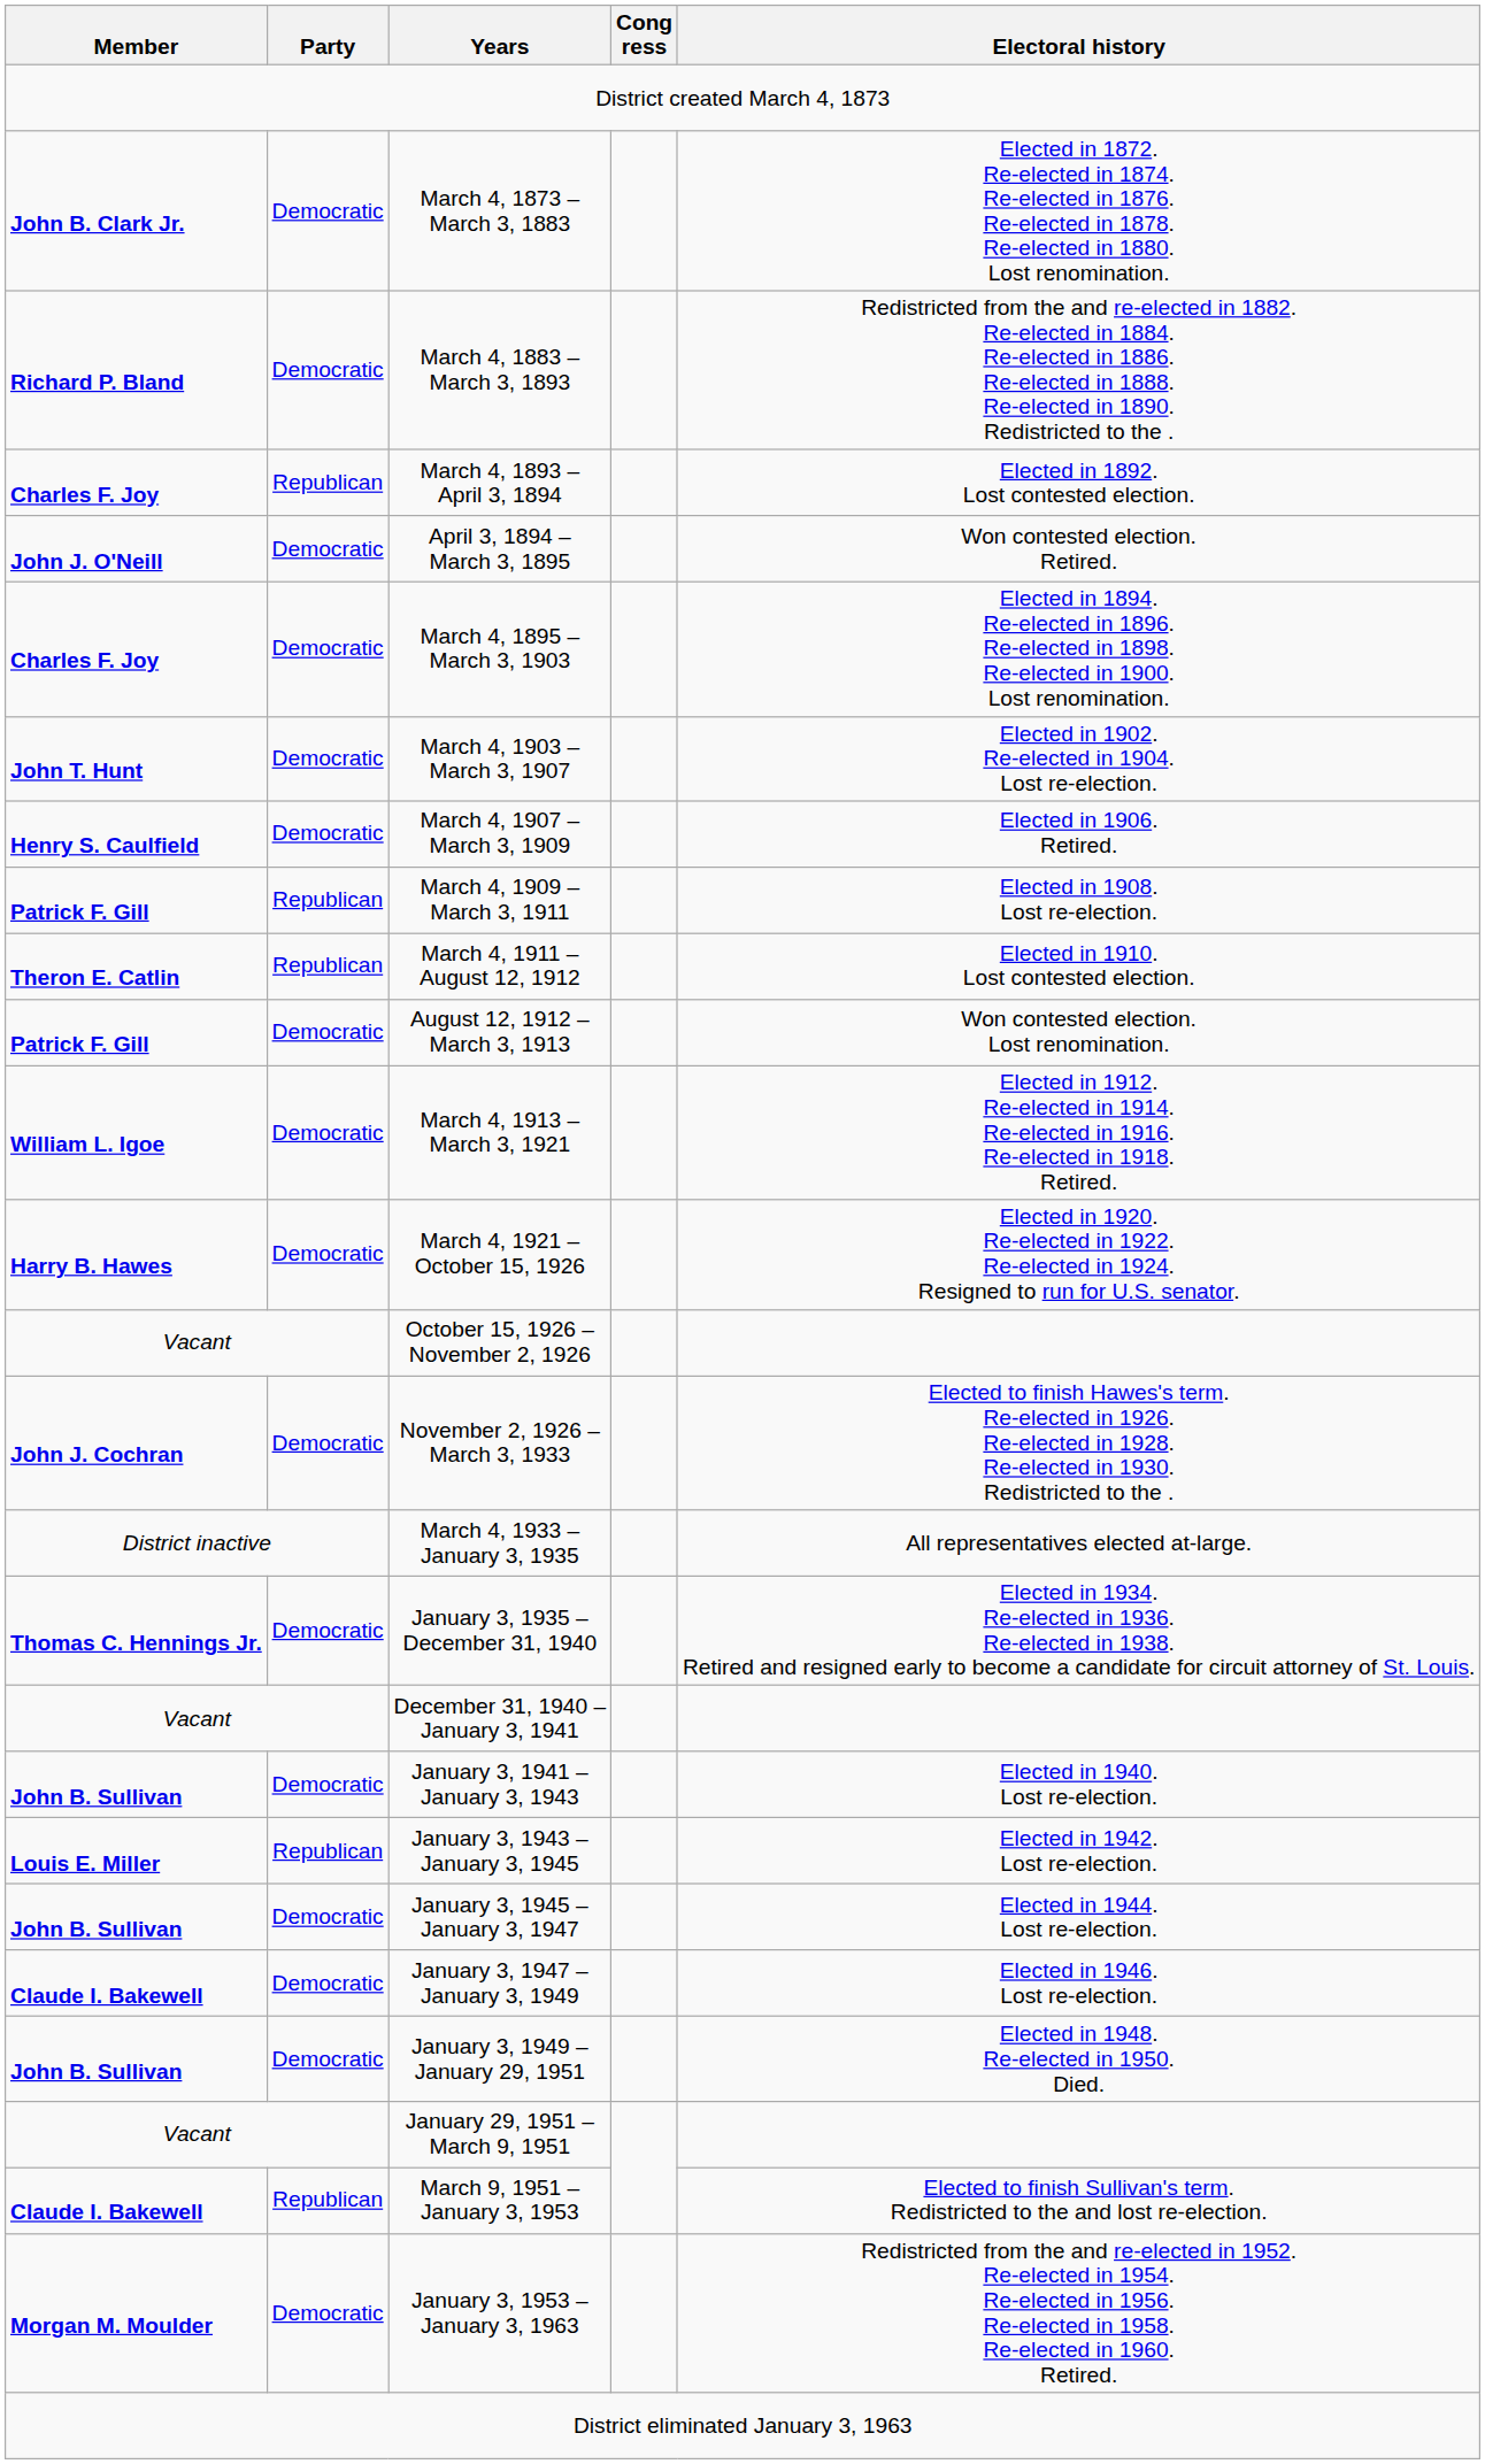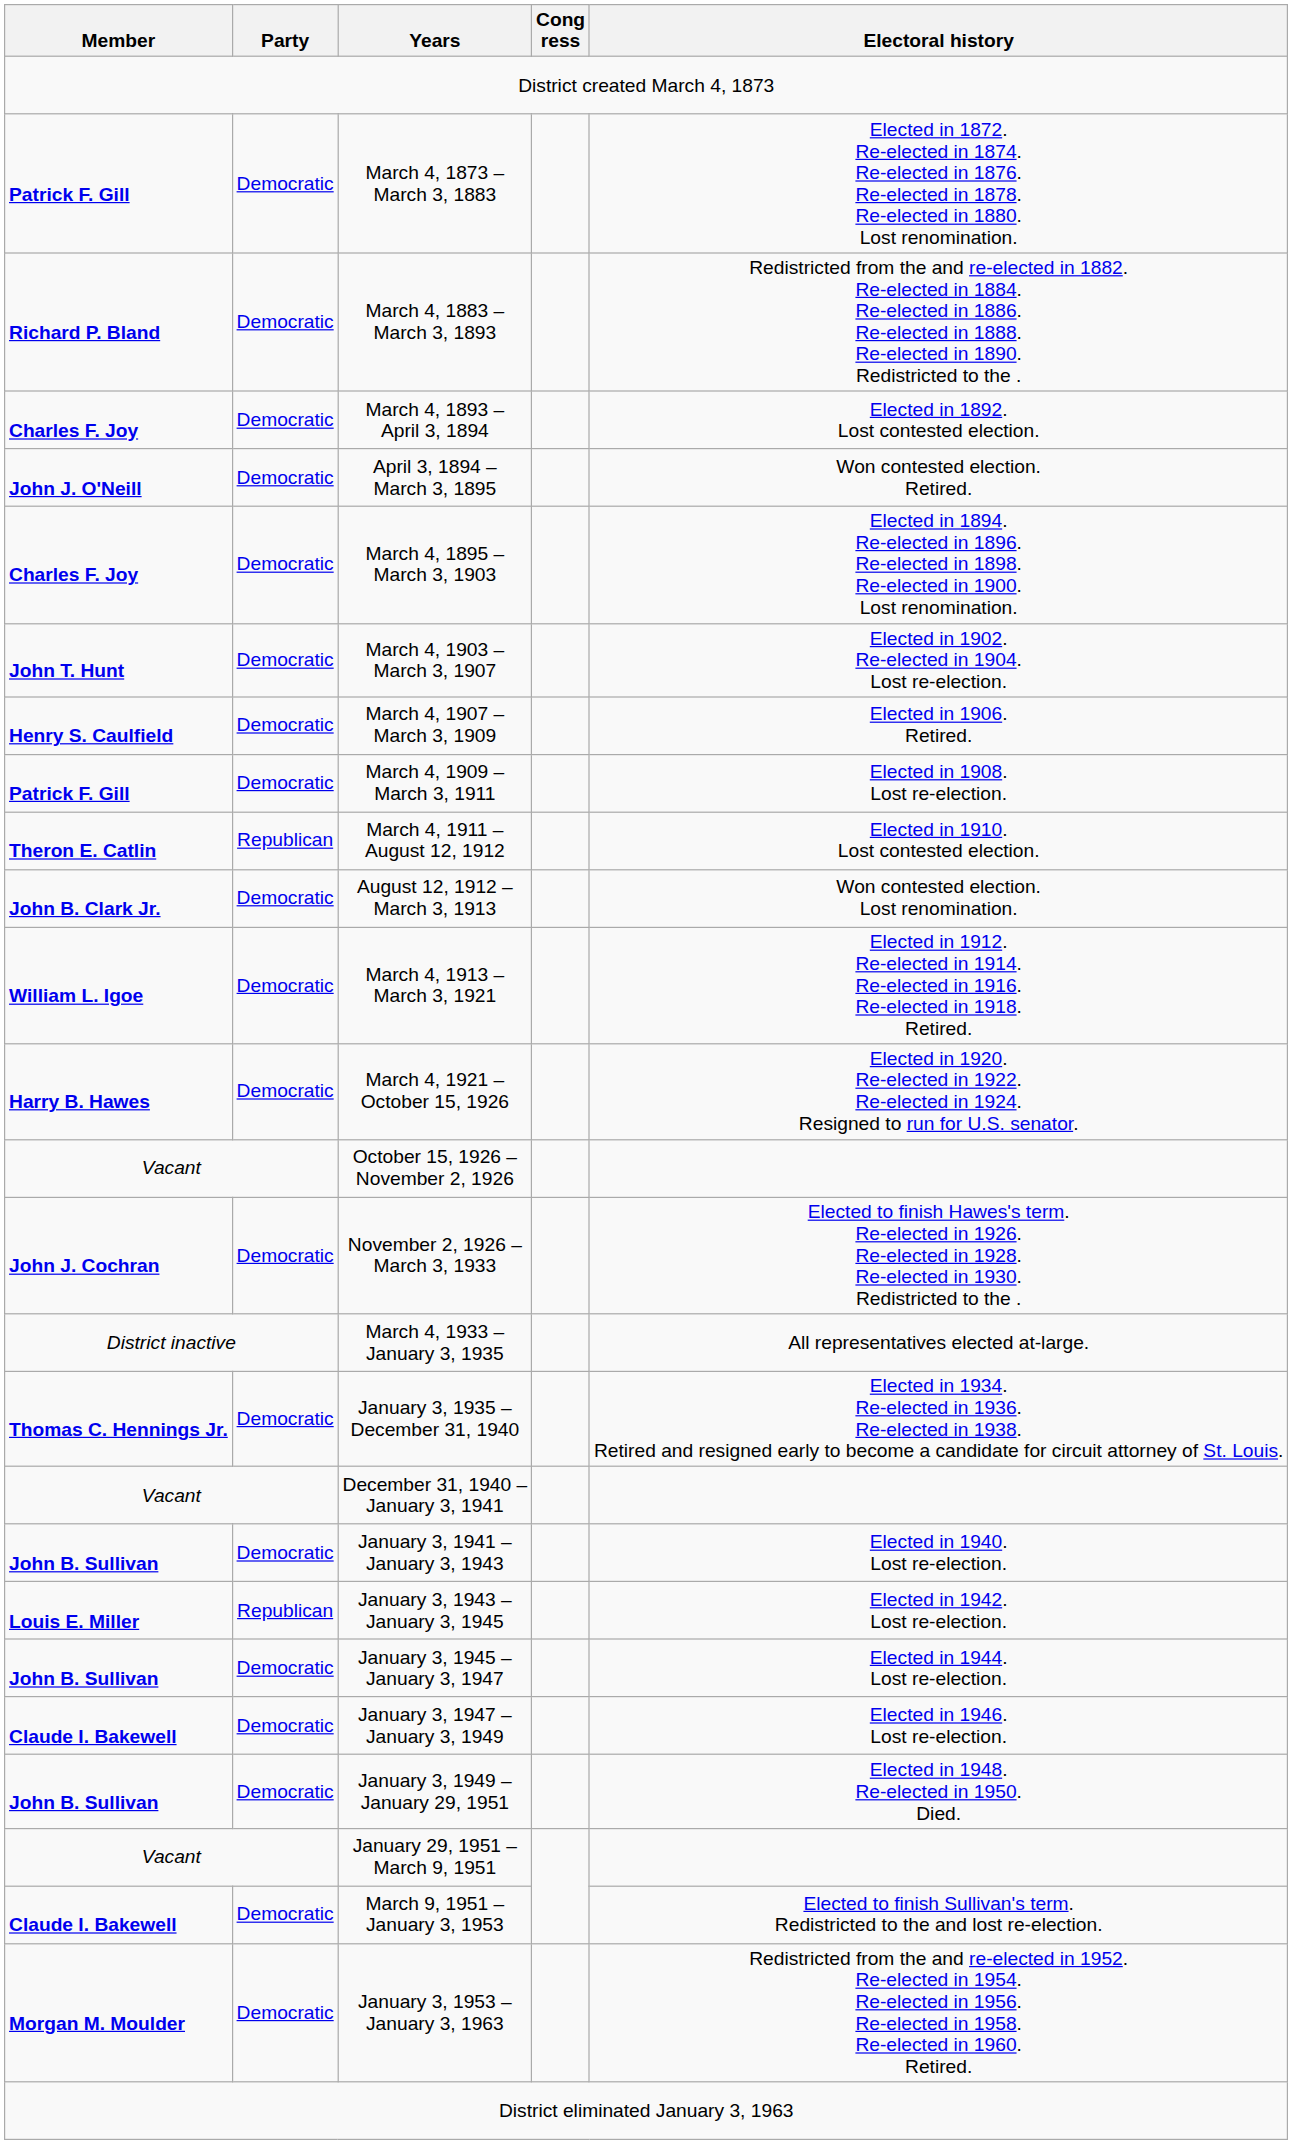 <table class=wikitable style="text-align:center">
 <tr valign=bottom>
 <th>Member</th>
 <th>Party</th>
 <th>Years</th>
 <th>Cong<br>ress</th>
 <th>Electoral history</th>
 </tr>
 <tr style="height:3em">
 <td colspan=5>District created March 4, 1873</td>
 </tr>
 <tr style="height:3em">
-<td align=left><br><strong><a href='#'>John B. Clark Jr.</a></strong><br></td>
+<td align=left><br><strong><a href='#'>Patrick F. Gill</a></strong><br></td>
 <td><a href='#'>Democratic</a></td>
 <td nowrap>March 4, 1873 –<br>March 3, 1883</td>
 <td></td>
 <td><a href='#'>Elected in 1872</a>.<br><a href='#'>Re-elected in 1874</a>.<br><a href='#'>Re-elected in 1876</a>.<br><a href='#'>Re-elected in 1878</a>.<br><a href='#'>Re-elected in 1880</a>.<br>Lost renomination.</td>
 </tr>
 <tr style="height:3em">
 <td align=left><br><strong><a href='#'>Richard P. Bland</a></strong><br></td>
 <td><a href='#'>Democratic</a></td>
 <td nowrap>March 4, 1883 –<br>March 3, 1893</td>
 <td></td>
 <td>Redistricted from the  and <a href='#'>re-elected in 1882</a>.<br><a href='#'>Re-elected in 1884</a>.<br><a href='#'>Re-elected in 1886</a>.<br><a href='#'>Re-elected in 1888</a>.<br><a href='#'>Re-elected in 1890</a>.<br>Redistricted to the .</td>
 </tr>
 <tr style="height:3em">
 <td align=left><br><strong><a href='#'>Charles F. Joy</a></strong><br></td>
-<td><a href='#'>Republican</a></td>
+<td><a href='#'>Democratic</a></td>
 <td nowrap>March 4, 1893 –<br>April 3, 1894</td>
 <td></td>
 <td><a href='#'>Elected in 1892</a>.<br>Lost contested election.</td>
 </tr>
 <tr style="height:3em">
 <td align=left><br><strong><a href='#'>John J. O'Neill</a></strong><br></td>
 <td><a href='#'>Democratic</a></td>
 <td nowrap>April 3, 1894 –<br>March 3, 1895</td>
 <td></td>
 <td>Won contested election.<br>Retired.</td>
 </tr>
 <tr style="height:3em">
 <td align=left><br><strong><a href='#'>Charles F. Joy</a></strong><br></td>
 <td><a href='#'>Democratic</a></td>
 <td nowrap>March 4, 1895 –<br>March 3, 1903</td>
 <td></td>
 <td><a href='#'>Elected in 1894</a>.<br><a href='#'>Re-elected in 1896</a>.<br><a href='#'>Re-elected in 1898</a>.<br><a href='#'>Re-elected in 1900</a>.<br>Lost renomination.</td>
 </tr>
 <tr style="height:3em">
 <td align=left><br><strong><a href='#'>John T. Hunt</a></strong><br></td>
 <td><a href='#'>Democratic</a></td>
 <td nowrap>March 4, 1903 –<br>March 3, 1907</td>
 <td></td>
 <td><a href='#'>Elected in 1902</a>.<br><a href='#'>Re-elected in 1904</a>.<br>Lost re-election.</td>
 </tr>
 <tr style="height:3em">
 <td align=left><br><strong><a href='#'>Henry S. Caulfield</a></strong><br></td>
 <td><a href='#'>Democratic</a></td>
 <td nowrap>March 4, 1907 –<br>March 3, 1909</td>
 <td></td>
 <td><a href='#'>Elected in 1906</a>.<br>Retired.</td>
 </tr>
 <tr style="height:3em">
 <td align=left><br><strong><a href='#'>Patrick F. Gill</a></strong><br></td>
-<td><a href='#'>Republican</a></td>
+<td><a href='#'>Democratic</a></td>
 <td nowrap>March 4, 1909 –<br>March 3, 1911</td>
 <td></td>
 <td><a href='#'>Elected in 1908</a>.<br>Lost re-election.</td>
 </tr>
 <tr style="height:3em">
 <td align=left><br><strong><a href='#'>Theron E. Catlin</a></strong><br></td>
 <td><a href='#'>Republican</a></td>
 <td nowrap>March 4, 1911 –<br>August 12, 1912</td>
 <td></td>
 <td><a href='#'>Elected in 1910</a>.<br>Lost contested election.</td>
 </tr>
 <tr style="height:3em">
-<td align=left><br><strong><a href='#'>Patrick F. Gill</a></strong><br></td>
+<td align=left><br><strong><a href='#'>John B. Clark Jr.</a></strong><br></td>
 <td><a href='#'>Democratic</a></td>
 <td nowrap>August 12, 1912 –<br>March 3, 1913</td>
 <td></td>
 <td>Won contested election.<br>Lost renomination.</td>
 </tr>
 <tr style="height:3em">
 <td align=left><br><strong><a href='#'>William L. Igoe</a></strong><br></td>
 <td><a href='#'>Democratic</a></td>
 <td nowrap>March 4, 1913 –<br>March 3, 1921</td>
 <td></td>
 <td><a href='#'>Elected in 1912</a>.<br><a href='#'>Re-elected in 1914</a>.<br><a href='#'>Re-elected in 1916</a>.<br><a href='#'>Re-elected in 1918</a>.<br>Retired.</td>
 </tr>
 <tr style="height:3em">
 <td align=left><br><strong><a href='#'>Harry B. Hawes</a></strong><br></td>
 <td><a href='#'>Democratic</a></td>
 <td nowrap>March 4, 1921 –<br>October 15, 1926</td>
 <td></td>
 <td><a href='#'>Elected in 1920</a>.<br><a href='#'>Re-elected in 1922</a>.<br><a href='#'>Re-elected in 1924</a>.<br>Resigned to <a href='#'>run for U.S. senator</a>.</td>
 </tr>
 <tr style="height:3em">
 <td colspan=2><em>Vacant</em></td>
 <td nowrap>October 15, 1926 –<br>November 2, 1926</td>
 <td></td>
 <td></td>
 </tr>
 <tr style="height:3em">
 <td align=left><br><strong><a href='#'>John J. Cochran</a></strong><br></td>
 <td><a href='#'>Democratic</a></td>
 <td nowrap>November 2, 1926 –<br>March 3, 1933</td>
 <td></td>
 <td><a href='#'>Elected to finish Hawes's term</a>.<br><a href='#'>Re-elected in 1926</a>.<br><a href='#'>Re-elected in 1928</a>.<br><a href='#'>Re-elected in 1930</a>.<br>Redistricted to the .</td>
 </tr>
 <tr style="height:3em">
 <td colspan=2><em>District inactive</em></td>
 <td nowrap>March 4, 1933 –<br>January 3, 1935</td>
 <td></td>
 <td colspan=2>All representatives elected at-large.</td>
 </tr>
 <tr style="height:3em">
 <td align=left><br><strong><a href='#'>Thomas C. Hennings Jr.</a></strong><br></td>
 <td><a href='#'>Democratic</a></td>
 <td nowrap>January 3, 1935 –<br>December 31, 1940</td>
 <td></td>
 <td><a href='#'>Elected in 1934</a>.<br><a href='#'>Re-elected in 1936</a>.<br><a href='#'>Re-elected in 1938</a>.<br>Retired and resigned early to become a candidate for circuit attorney of <a href='#'>St. Louis</a>.</td>
 </tr>
 <tr style="height:3em">
 <td colspan=2><em>Vacant</em></td>
 <td nowrap>December 31, 1940 –<br>January 3, 1941</td>
 <td></td>
 <td></td>
 </tr>
 <tr style="height:3em">
 <td align=left><br><strong><a href='#'>John B. Sullivan</a></strong><br></td>
 <td><a href='#'>Democratic</a></td>
 <td nowrap>January 3, 1941 –<br>January 3, 1943</td>
 <td></td>
 <td><a href='#'>Elected in 1940</a>.<br>Lost re-election.</td>
 </tr>
 <tr style="height:3em">
 <td align=left><br><strong><a href='#'>Louis E. Miller</a></strong><br></td>
 <td><a href='#'>Republican</a></td>
 <td nowrap>January 3, 1943 –<br>January 3, 1945</td>
 <td></td>
 <td><a href='#'>Elected in 1942</a>.<br>Lost re-election.</td>
 </tr>
 <tr style="height:3em">
 <td align=left><br><strong><a href='#'>John B. Sullivan</a></strong><br></td>
 <td><a href='#'>Democratic</a></td>
 <td nowrap>January 3, 1945 –<br>January 3, 1947</td>
 <td></td>
 <td><a href='#'>Elected in 1944</a>.<br>Lost re-election.</td>
 </tr>
 <tr style="height:3em">
 <td align=left><br><strong><a href='#'>Claude I. Bakewell</a></strong><br></td>
 <td><a href='#'>Democratic</a></td>
 <td nowrap>January 3, 1947 –<br>January 3, 1949</td>
 <td></td>
 <td><a href='#'>Elected in 1946</a>.<br>Lost re-election.</td>
 </tr>
 <tr style="height:3em">
 <td align=left><br><strong><a href='#'>John B. Sullivan</a></strong><br></td>
 <td><a href='#'>Democratic</a></td>
 <td nowrap>January 3, 1949 –<br>January 29, 1951</td>
 <td></td>
 <td><a href='#'>Elected in 1948</a>.<br><a href='#'>Re-elected in 1950</a>.<br>Died.</td>
 </tr>
 <tr style="height:3em">
 <td colspan=2><em>Vacant</em></td>
 <td nowrap>January 29, 1951 –<br>March 9, 1951</td>
 <td rowspan=2></td>
 <td></td>
 </tr>
 <tr style="height:3em">
 <td align=left><br><strong><a href='#'>Claude I. Bakewell</a></strong><br></td>
-<td><a href='#'>Republican</a></td>
+<td><a href='#'>Democratic</a></td>
 <td nowrap>March 9, 1951 –<br>January 3, 1953</td>
 <td><a href='#'>Elected to finish Sullivan's term</a>.<br>Redistricted to the  and lost re-election.</td>
 </tr>
 <tr style="height:3em">
 <td align=left><br><strong><a href='#'>Morgan M. Moulder</a></strong><br></td>
 <td><a href='#'>Democratic</a></td>
 <td nowrap>January 3, 1953 –<br>January 3, 1963</td>
 <td></td>
 <td>Redistricted from the  and <a href='#'>re-elected in 1952</a>.<br><a href='#'>Re-elected in 1954</a>.<br><a href='#'>Re-elected in 1956</a>.<br><a href='#'>Re-elected in 1958</a>.<br><a href='#'>Re-elected in 1960</a>.<br>Retired.</td>
 </tr>
 <tr style="height:3em">
 <td colspan=5>District eliminated January 3, 1963</td>
 </tr>
 </table>
